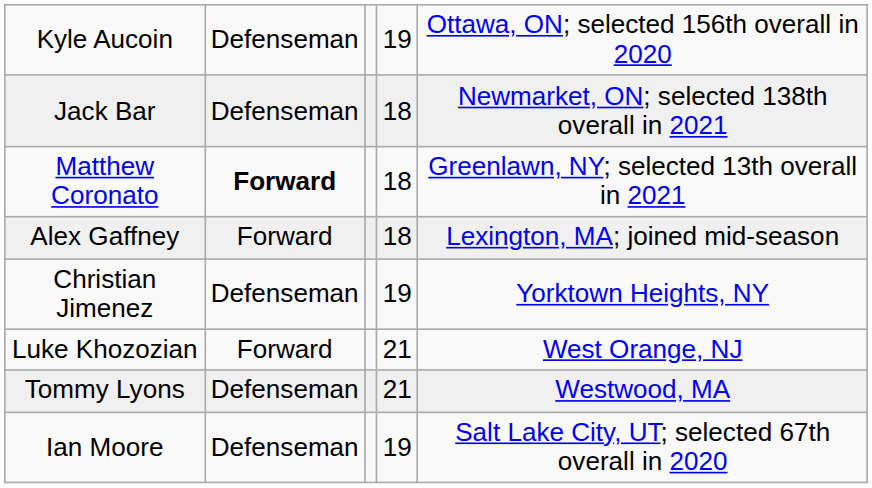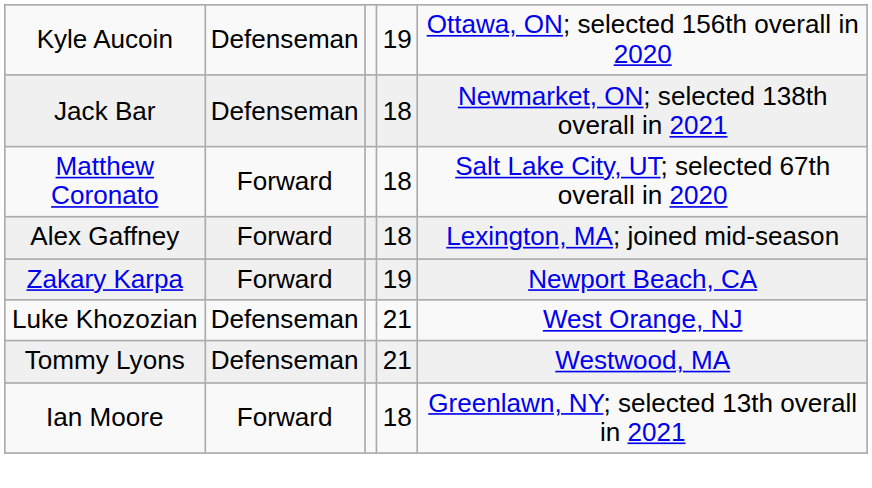 <table class="wikitable" width="60%">
 <tr align="center" bgcolor="">
 <td>Kyle Aucoin</td>
 <td>Defenseman</td>
 <td></td>
 <td>19</td>
 <td><a href='#'>Ottawa, ON</a>; selected 156th overall in <a href='#'>2020</a></td>
 </tr>
 <tr align="center" bgcolor="f0f0f0">
 <td>Jack Bar</td>
 <td>Defenseman</td>
 <td></td>
 <td>18</td>
 <td><a href='#'>Newmarket, ON</a>; selected 138th overall in <a href='#'>2021</a></td>
 </tr>
 <tr align="center" bgcolor="">
 <td><a href='#'>Matthew Coronato</a></td>
-<td><strong>Forward</strong></td>
+<td>Forward</td>
 <td></td>
 <td>18</td>
-<td><a href='#'>Greenlawn, NY</a>; selected 13th overall in <a href='#'>2021</a></td>
+<td><a href='#'>Salt Lake City, UT</a>; selected 67th overall in <a href='#'>2020</a></td>
 </tr>
 <tr align="center" bgcolor="f0f0f0">
 <td>Alex Gaffney</td>
 <td>Forward</td>
 <td></td>
 <td>18</td>
 <td><a href='#'>Lexington, MA</a>; joined mid-season</td>
 </tr>
-<tr align="center" bgcolor="">
-<td>Christian Jimenez</td>
-<td>Defenseman</td>
+<tr align="center" bgcolor="f0f0f0">
+<td><a href='#'>Zakary Karpa</a></td>
+<td>Forward</td>
 <td></td>
 <td>19</td>
-<td><a href='#'>Yorktown Heights, NY</a></td>
+<td><a href='#'>Newport Beach, CA</a></td>
 </tr>
 <tr align="center" bgcolor="">
 <td>Luke Khozozian</td>
-<td>Forward</td>
+<td>Defenseman</td>
 <td></td>
 <td>21</td>
 <td><a href='#'>West Orange, NJ</a></td>
 </tr>
 <tr align="center" bgcolor="f0f0f0">
 <td>Tommy Lyons</td>
 <td>Defenseman</td>
 <td></td>
 <td>21</td>
 <td><a href='#'>Westwood, MA</a></td>
 </tr>
 <tr align="center" bgcolor="">
 <td>Ian Moore</td>
-<td>Defenseman</td>
+<td>Forward</td>
 <td></td>
-<td>19</td>
-<td><a href='#'>Salt Lake City, UT</a>; selected 67th overall in <a href='#'>2020</a></td>
+<td>18</td>
+<td><a href='#'>Greenlawn, NY</a>; selected 13th overall in <a href='#'>2021</a></td>
 </tr>
 </table>
